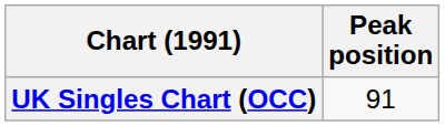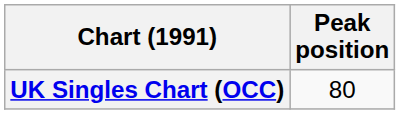 <table class="wikitable plainrowheaders" style="text-align:center">
 <tr>
 <th>Chart (1991)</th>
 <th>Peak<br>position</th>
 </tr>
 <tr>
 <th scope="row"><a href='#'>UK Singles Chart</a> (<a href='#'>OCC</a>)</th>
-<td>91</td>
+<td>80</td>
 </tr>
 </table>
